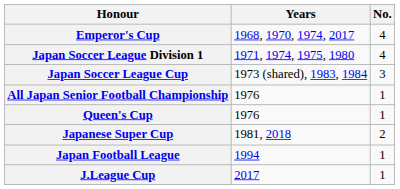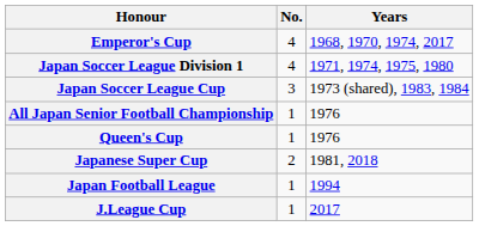 <table class="wikitable">
 <tr>
 <th scope=col>Honour</th>
+<th scope=col>No.</th>
 <th scope=col>Years</th>
-<th scope=col>No.</th>
 </tr>
 <tr>
 <th scope="row"><a href='#'>Emperor's Cup</a></th>
+<td align="center">4</td>
 <td><a href='#'>1968</a>, <a href='#'>1970</a>, <a href='#'>1974</a>,  <a href='#'>2017</a></td>
-<td align="center">4</td>
 </tr>
 <tr>
 <th scope="row"><a href='#'>Japan Soccer League</a> Division 1</th>
+<td align="center">4</td>
 <td><a href='#'>1971</a>, <a href='#'>1974</a>, <a href='#'>1975</a>, <a href='#'>1980</a></td>
-<td align="center">4</td>
 </tr>
 <tr>
 <th scope="row"><a href='#'>Japan Soccer League Cup</a></th>
+<td align="center">3</td>
 <td>1973 (shared), <a href='#'>1983</a>, <a href='#'>1984</a></td>
-<td align="center">3</td>
 </tr>
 <tr>
 <th scope="row"><a href='#'>All Japan Senior Football Championship</a></th>
+<td align="center">1</td>
 <td>1976</td>
-<td align="center">1</td>
 </tr>
 <tr>
 <th scope="row"><a href='#'>Queen's Cup</a></th>
+<td align="center">1</td>
 <td>1976</td>
-<td align="center">1</td>
 </tr>
 <tr>
 <th scope="row"><a href='#'>Japanese Super Cup</a></th>
+<td align="center">2</td>
 <td>1981, <a href='#'>2018</a></td>
-<td align="center">2</td>
 </tr>
 <tr>
 <th scope="row"><a href='#'>Japan Football League</a></th>
+<td align="center">1</td>
 <td><a href='#'>1994</a></td>
-<td align="center">1</td>
 </tr>
 <tr>
 <th scope=row><a href='#'>J.League Cup</a></th>
+<td align="center">1</td>
 <td><a href='#'>2017</a></td>
-<td align="center">1</td>
 </tr>
 </table>
